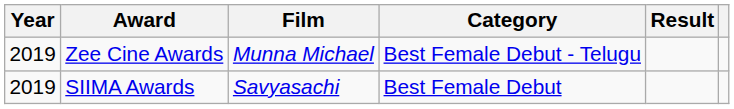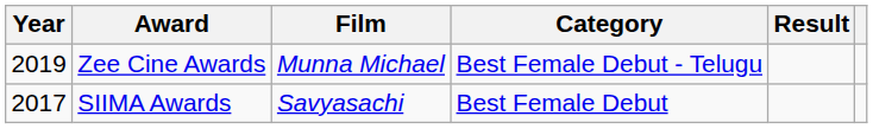 <table class="wikitable sortable">
 <tr>
 <th scope="col">Year</th>
 <th scope="col">Award</th>
 <th scope="col">Film</th>
 <th scope="col">Category</th>
 <th scope="col">Result</th>
 <th class="unsortable" scope="col"></th>
 </tr>
 <tr>
 <td>2019</td>
 <td><a href='#'>Zee Cine Awards</a></td>
 <td><em><a href='#'>Munna Michael</a></em></td>
 <td><a href='#'>Best Female Debut - Telugu</a></td>
 <td></td>
 <td></td>
 </tr>
 <tr>
-<td>2019</td>
+<td>2017</td>
 <td><a href='#'>SIIMA Awards</a></td>
 <td><a href='#'><em>Savyasachi</em></a></td>
 <td><a href='#'>Best Female Debut</a></td>
 <td></td>
 <td></td>
 </tr>
 </table>
